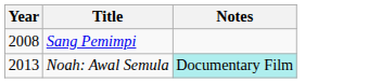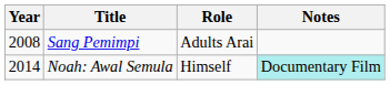 <table class="wikitable">
 <tr>
 <th>Year</th>
 <th>Title</th>
+<th>Role</th>
 <th>Notes</th>
 </tr>
 <tr>
 <td>2008</td>
 <td><em><a href='#'>Sang Pemimpi</a></em></td>
+<td>Adults Arai</td>
 <td></td>
 </tr>
 <tr>
-<td>2013</td>
+<td>2014</td>
 <td><em>Noah: Awal Semula</em></td>
+<td>Himself</td>
 <td style="background: paleturquoise;">Documentary Film</td>
 </tr>
 </table>
